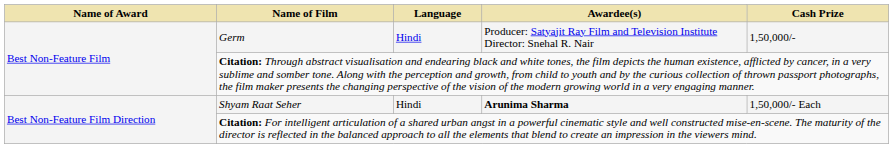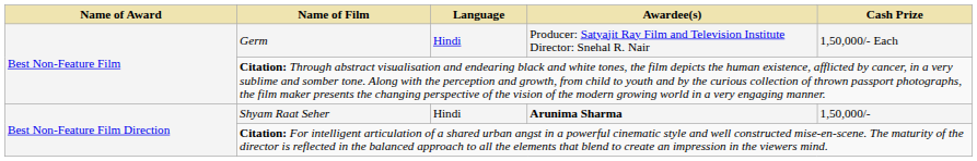 <table class="wikitable" style="width:100%;">
 <tr>
 <th style="background-color:#EFE4B0;width:24%;">Name of Award</th>
 <th style="background-color:#EFE4B0;width:20%;">Name of Film</th>
 <th style="background-color:#EFE4B0;width:10%;">Language</th>
 <th style="background-color:#EFE4B0;width:30%;">Awardee(s)</th>
 <th style="background-color:#EFE4B0;width:16%;">Cash Prize</th>
 </tr>
 <tr style="background-color:#F4F4F4">
 <td rowspan="2"><a href='#'>Best Non-Feature Film</a></td>
 <td><em>Germ</em></td>
 <td><a href='#'>Hindi</a></td>
 <td>Producer: <a href='#'>Satyajit Ray Film and Television Institute</a><br>Director: Snehal R. Nair</td>
-<td> 1,50,000/-</td>
+<td> 1,50,000/- Each</td>
 </tr>
 <tr style="background-color:#F9F9F9">
 <td colspan="4"><strong>Citation:</strong> <em>Through abstract visualisation and endearing black and white tones, the film depicts the human existence, afflicted by cancer, in a very sublime and somber tone. Along with the perception and growth, from child to youth and by the curious collection of thrown passport photographs, the film maker presents the changing perspective of the vision of the modern growing world in a very engaging manner.</em></td>
 </tr>
 <tr style="background-color:#F4F4F4">
 <td rowspan="2"><a href='#'>Best Non-Feature Film Direction</a></td>
 <td><em>Shyam Raat Seher</em></td>
 <td>Hindi</td>
 <td><strong>Arunima Sharma</strong></td>
-<td> 1,50,000/- Each</td>
+<td> 1,50,000/-</td>
 </tr>
 <tr style="background-color:#F9F9F9">
 <td colspan="4"><strong>Citation:</strong> <em>For intelligent articulation of a shared urban angst in a powerful cinematic style and well constructed mise-en-scene.  The maturity of the director is reflected in the balanced approach to all the elements that blend to create an impression in the viewers mind.</em></td>
 </tr>
 </table>
